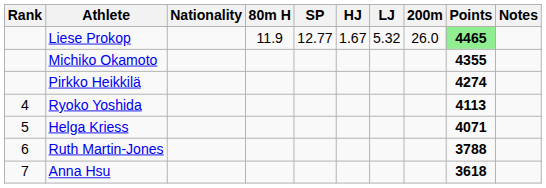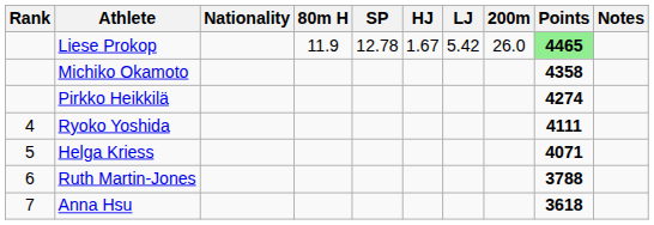 <table class="wikitable sortable" style="text-align:center">
 <tr>
 <th>Rank</th>
 <th>Athlete</th>
 <th>Nationality</th>
 <th>80m H</th>
 <th>SP</th>
 <th>HJ</th>
 <th>LJ</th>
 <th>200m</th>
 <th>Points</th>
 <th>Notes</th>
 </tr>
 <tr>
 <td></td>
 <td align=left><a href='#'>Liese Prokop</a></td>
 <td align=left></td>
 <td>11.9</td>
-<td>12.77</td>
+<td>12.78</td>
 <td>1.67</td>
-<td>5.32</td>
+<td>5.42</td>
 <td>26.0</td>
 <td style="background: lightgreen;"><strong>4465</strong></td>
 <td></td>
 </tr>
 <tr>
 <td></td>
 <td align=left><a href='#'>Michiko Okamoto</a></td>
 <td align=left></td>
 <td></td>
 <td></td>
 <td></td>
 <td></td>
 <td></td>
-<td><strong>4355</strong></td>
+<td><strong>4358</strong></td>
 <td></td>
 </tr>
 <tr>
 <td></td>
 <td align=left><a href='#'>Pirkko Heikkilä</a></td>
 <td align=left></td>
 <td></td>
 <td></td>
 <td></td>
 <td></td>
 <td></td>
 <td><strong>4274</strong></td>
 <td></td>
 </tr>
 <tr>
 <td>4</td>
 <td align=left><a href='#'>Ryoko Yoshida</a></td>
 <td align=left></td>
 <td></td>
 <td></td>
 <td></td>
 <td></td>
 <td></td>
-<td><strong>4113</strong></td>
+<td><strong>4111</strong></td>
 <td></td>
 </tr>
 <tr>
 <td>5</td>
 <td align=left><a href='#'>Helga Kriess</a></td>
 <td align=left></td>
 <td></td>
 <td></td>
 <td></td>
 <td></td>
 <td></td>
 <td><strong>4071</strong></td>
 <td></td>
 </tr>
 <tr>
 <td>6</td>
 <td align=left><a href='#'>Ruth Martin-Jones</a></td>
 <td align=left></td>
 <td></td>
 <td></td>
 <td></td>
 <td></td>
 <td></td>
 <td><strong>3788</strong></td>
 <td></td>
 </tr>
 <tr>
 <td>7</td>
 <td align=left><a href='#'>Anna Hsu</a></td>
 <td align=left></td>
 <td></td>
 <td></td>
 <td></td>
 <td></td>
 <td></td>
 <td><strong>3618</strong></td>
 <td></td>
 </tr>
 </table>
